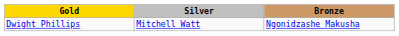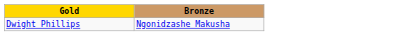 <table class="wikitable" style="text-align:left">
 <tr align="center">
 <td width=200 bgcolor=gold><strong>Gold</strong></td>
-<td width=200 bgcolor=silver><strong>Silver</strong></td>
 <td width=200 bgcolor=CC9966><strong>Bronze</strong></td>
 </tr>
 <tr>
 <td><a href='#'>Dwight Phillips</a><br><em></em></td>
-<td><a href='#'>Mitchell Watt</a><br><em></em></td>
 <td><a href='#'>Ngonidzashe Makusha</a><br><em></em></td>
 </tr>
 </table>
